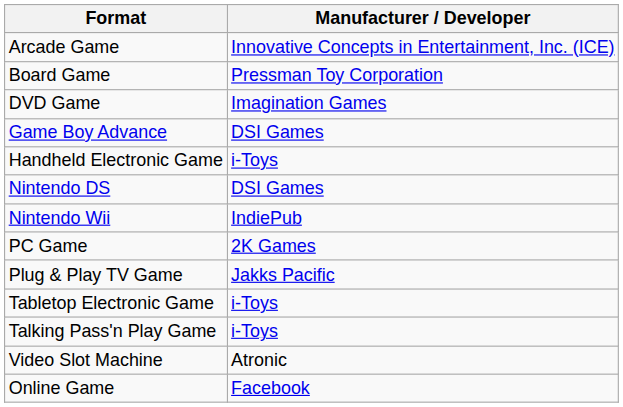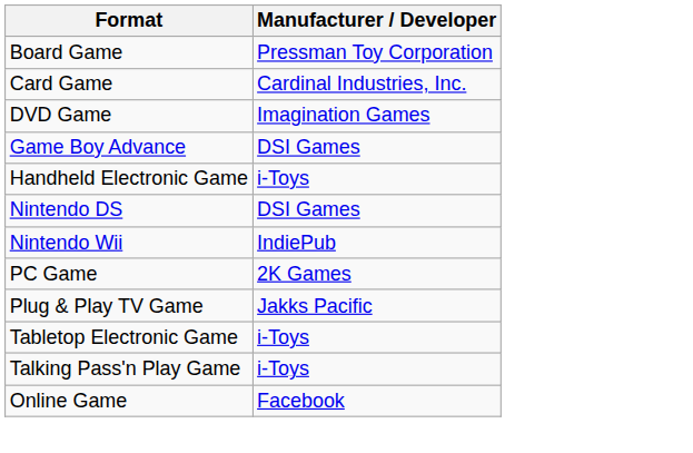 <table class="wikitable">
 <tr>
 <th>Format</th>
 <th>Manufacturer / Developer</th>
 </tr>
 <tr>
-<td>Arcade Game</td>
-<td><a href='#'>Innovative Concepts in Entertainment, Inc. (ICE)</a></td>
+<td>Board Game</td>
+<td><a href='#'>Pressman Toy Corporation</a></td>
 </tr>
 <tr>
-<td>Board Game</td>
-<td><a href='#'>Pressman Toy Corporation</a></td>
+<td>Card Game</td>
+<td><a href='#'>Cardinal Industries, Inc.</a></td>
 </tr>
 <tr>
 <td>DVD Game</td>
 <td><a href='#'>Imagination Games</a></td>
 </tr>
 <tr>
 <td><a href='#'>Game Boy Advance</a></td>
 <td><a href='#'>DSI Games</a></td>
 </tr>
 <tr>
 <td>Handheld Electronic Game</td>
 <td><a href='#'>i-Toys</a></td>
 </tr>
 <tr>
 <td><a href='#'>Nintendo DS</a></td>
 <td><a href='#'>DSI Games</a></td>
 </tr>
 <tr>
 <td><a href='#'>Nintendo Wii</a></td>
 <td><a href='#'>IndiePub</a></td>
 </tr>
 <tr>
 <td>PC Game</td>
 <td><a href='#'>2K Games</a></td>
 </tr>
 <tr>
 <td>Plug & Play TV Game</td>
 <td><a href='#'>Jakks Pacific</a></td>
 </tr>
 <tr>
 <td>Tabletop Electronic Game</td>
 <td><a href='#'>i-Toys</a></td>
 </tr>
 <tr>
 <td>Talking Pass'n Play Game</td>
 <td><a href='#'>i-Toys</a></td>
 </tr>
 <tr>
-<td>Video Slot Machine</td>
-<td>Atronic</td>
-</tr>
-<tr>
 <td>Online Game</td>
 <td><a href='#'>Facebook</a></td>
 </tr>
 </table>
